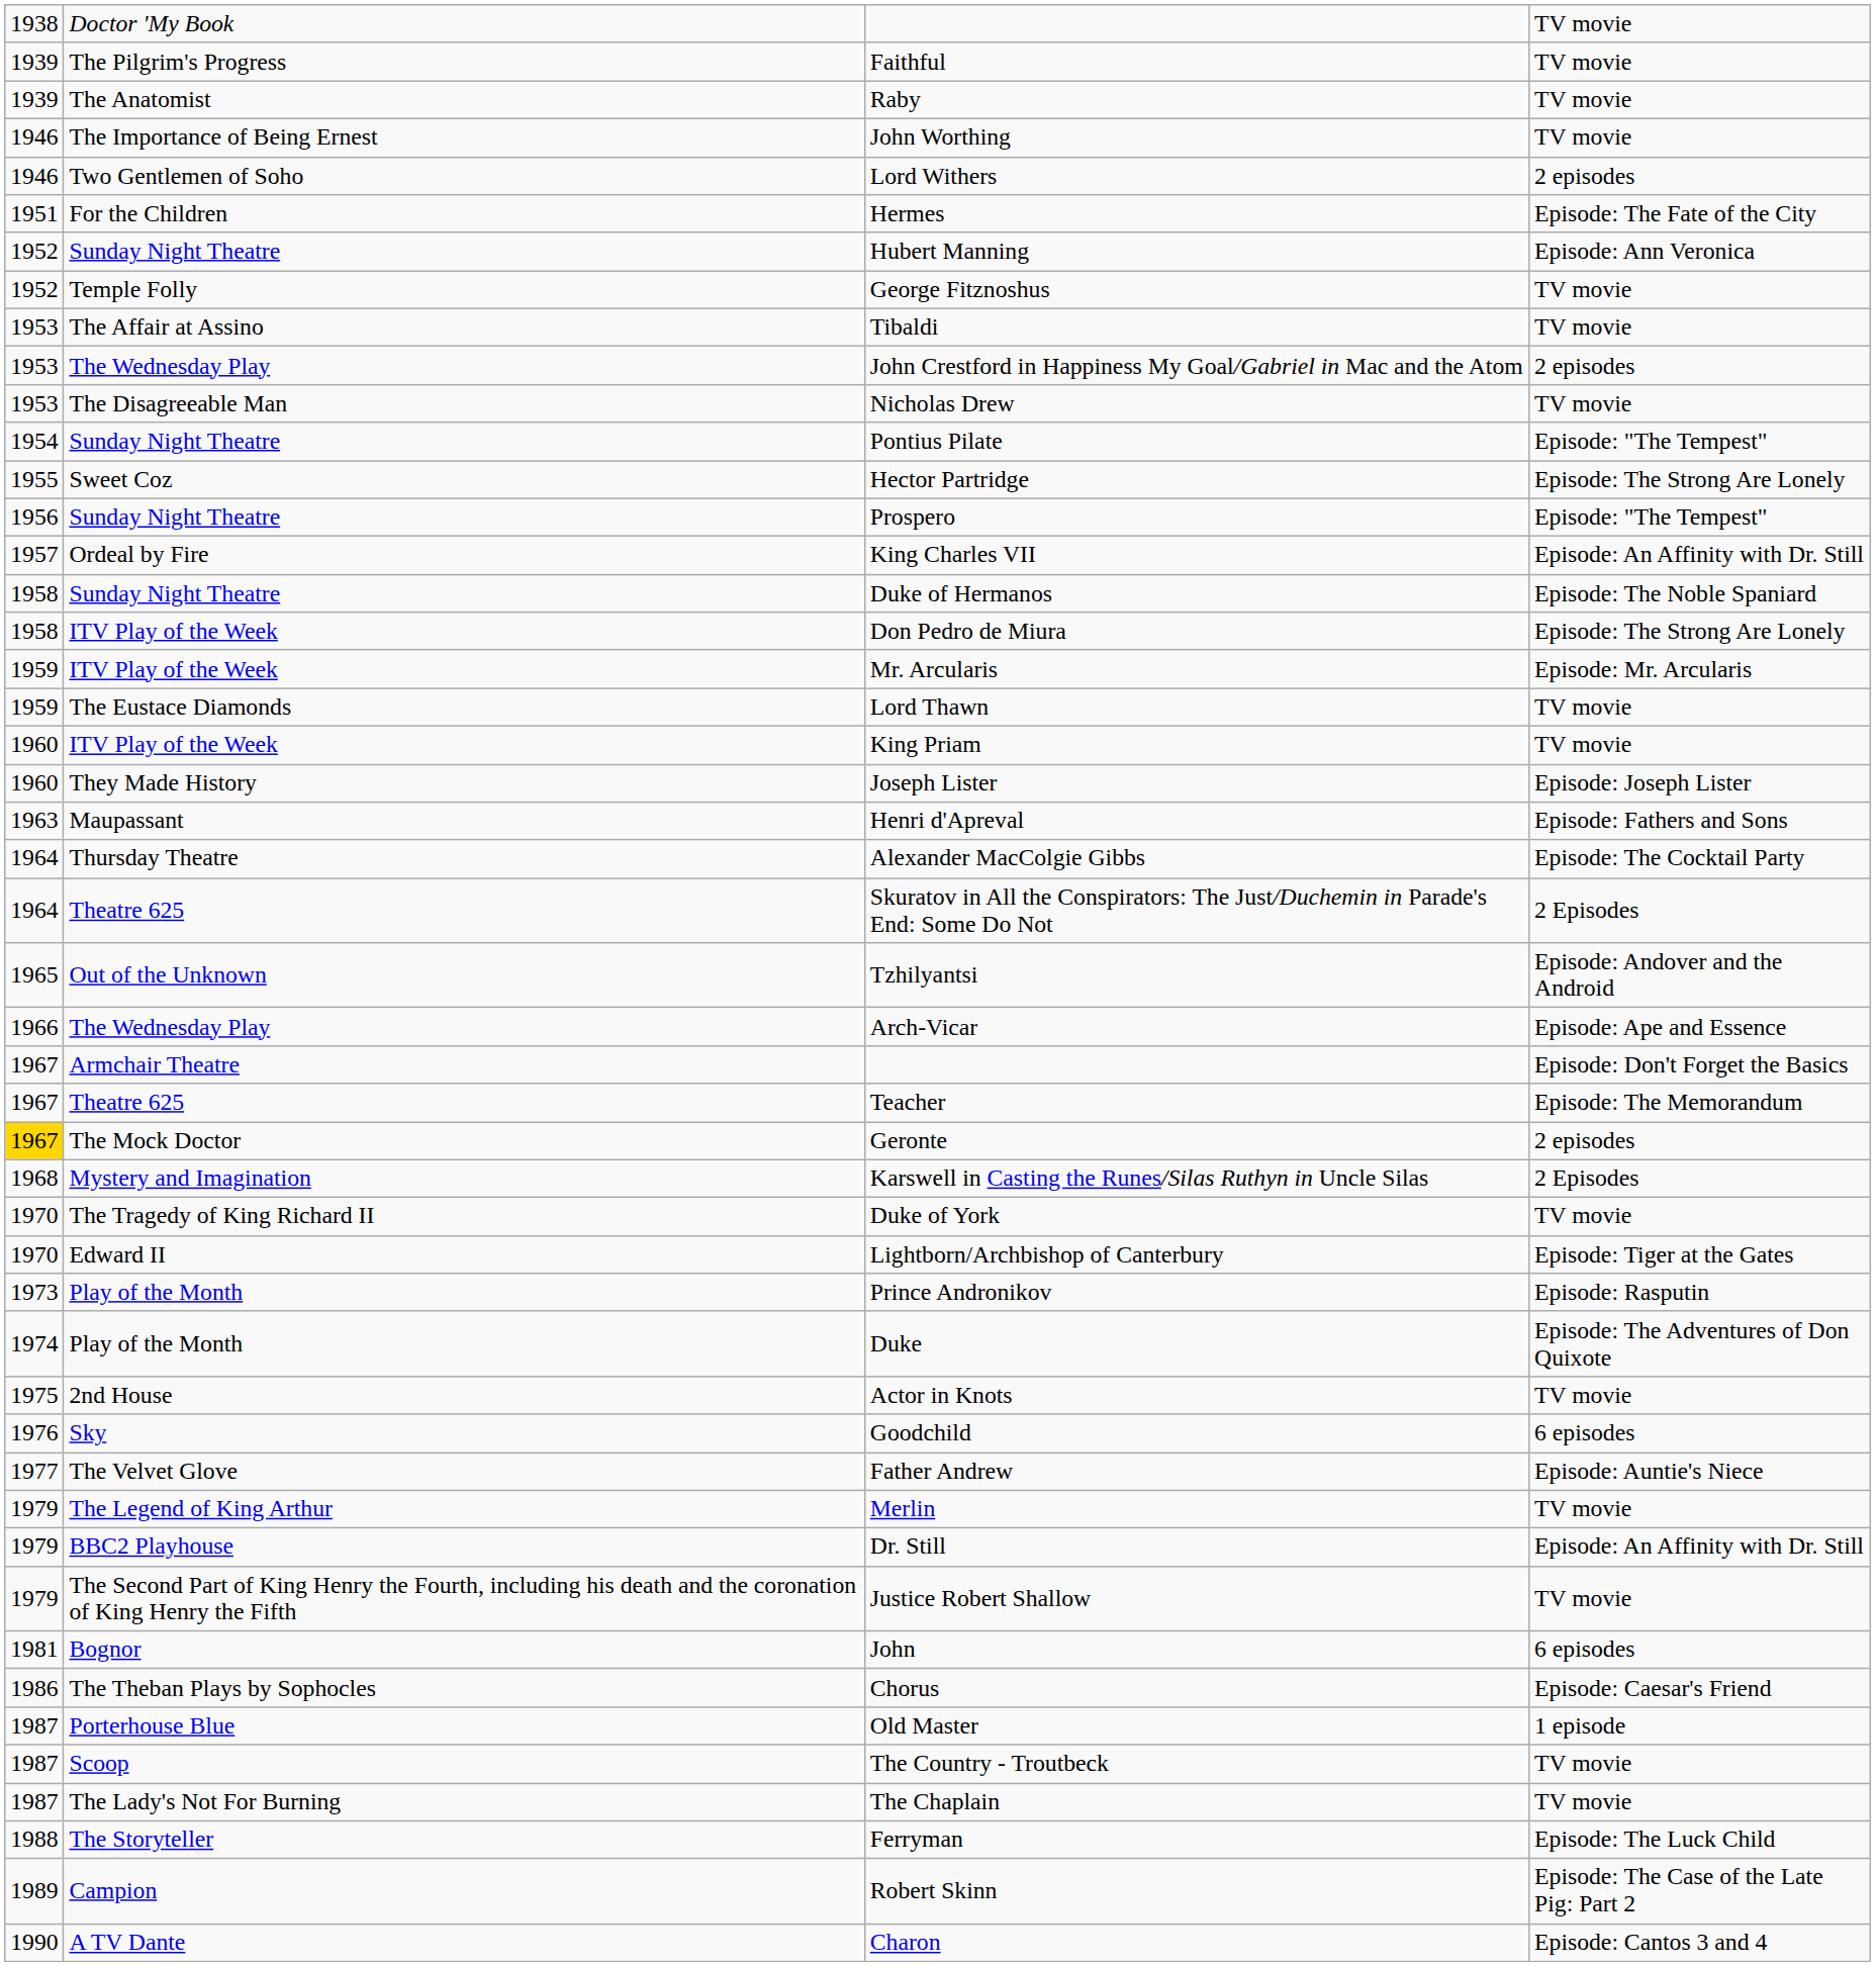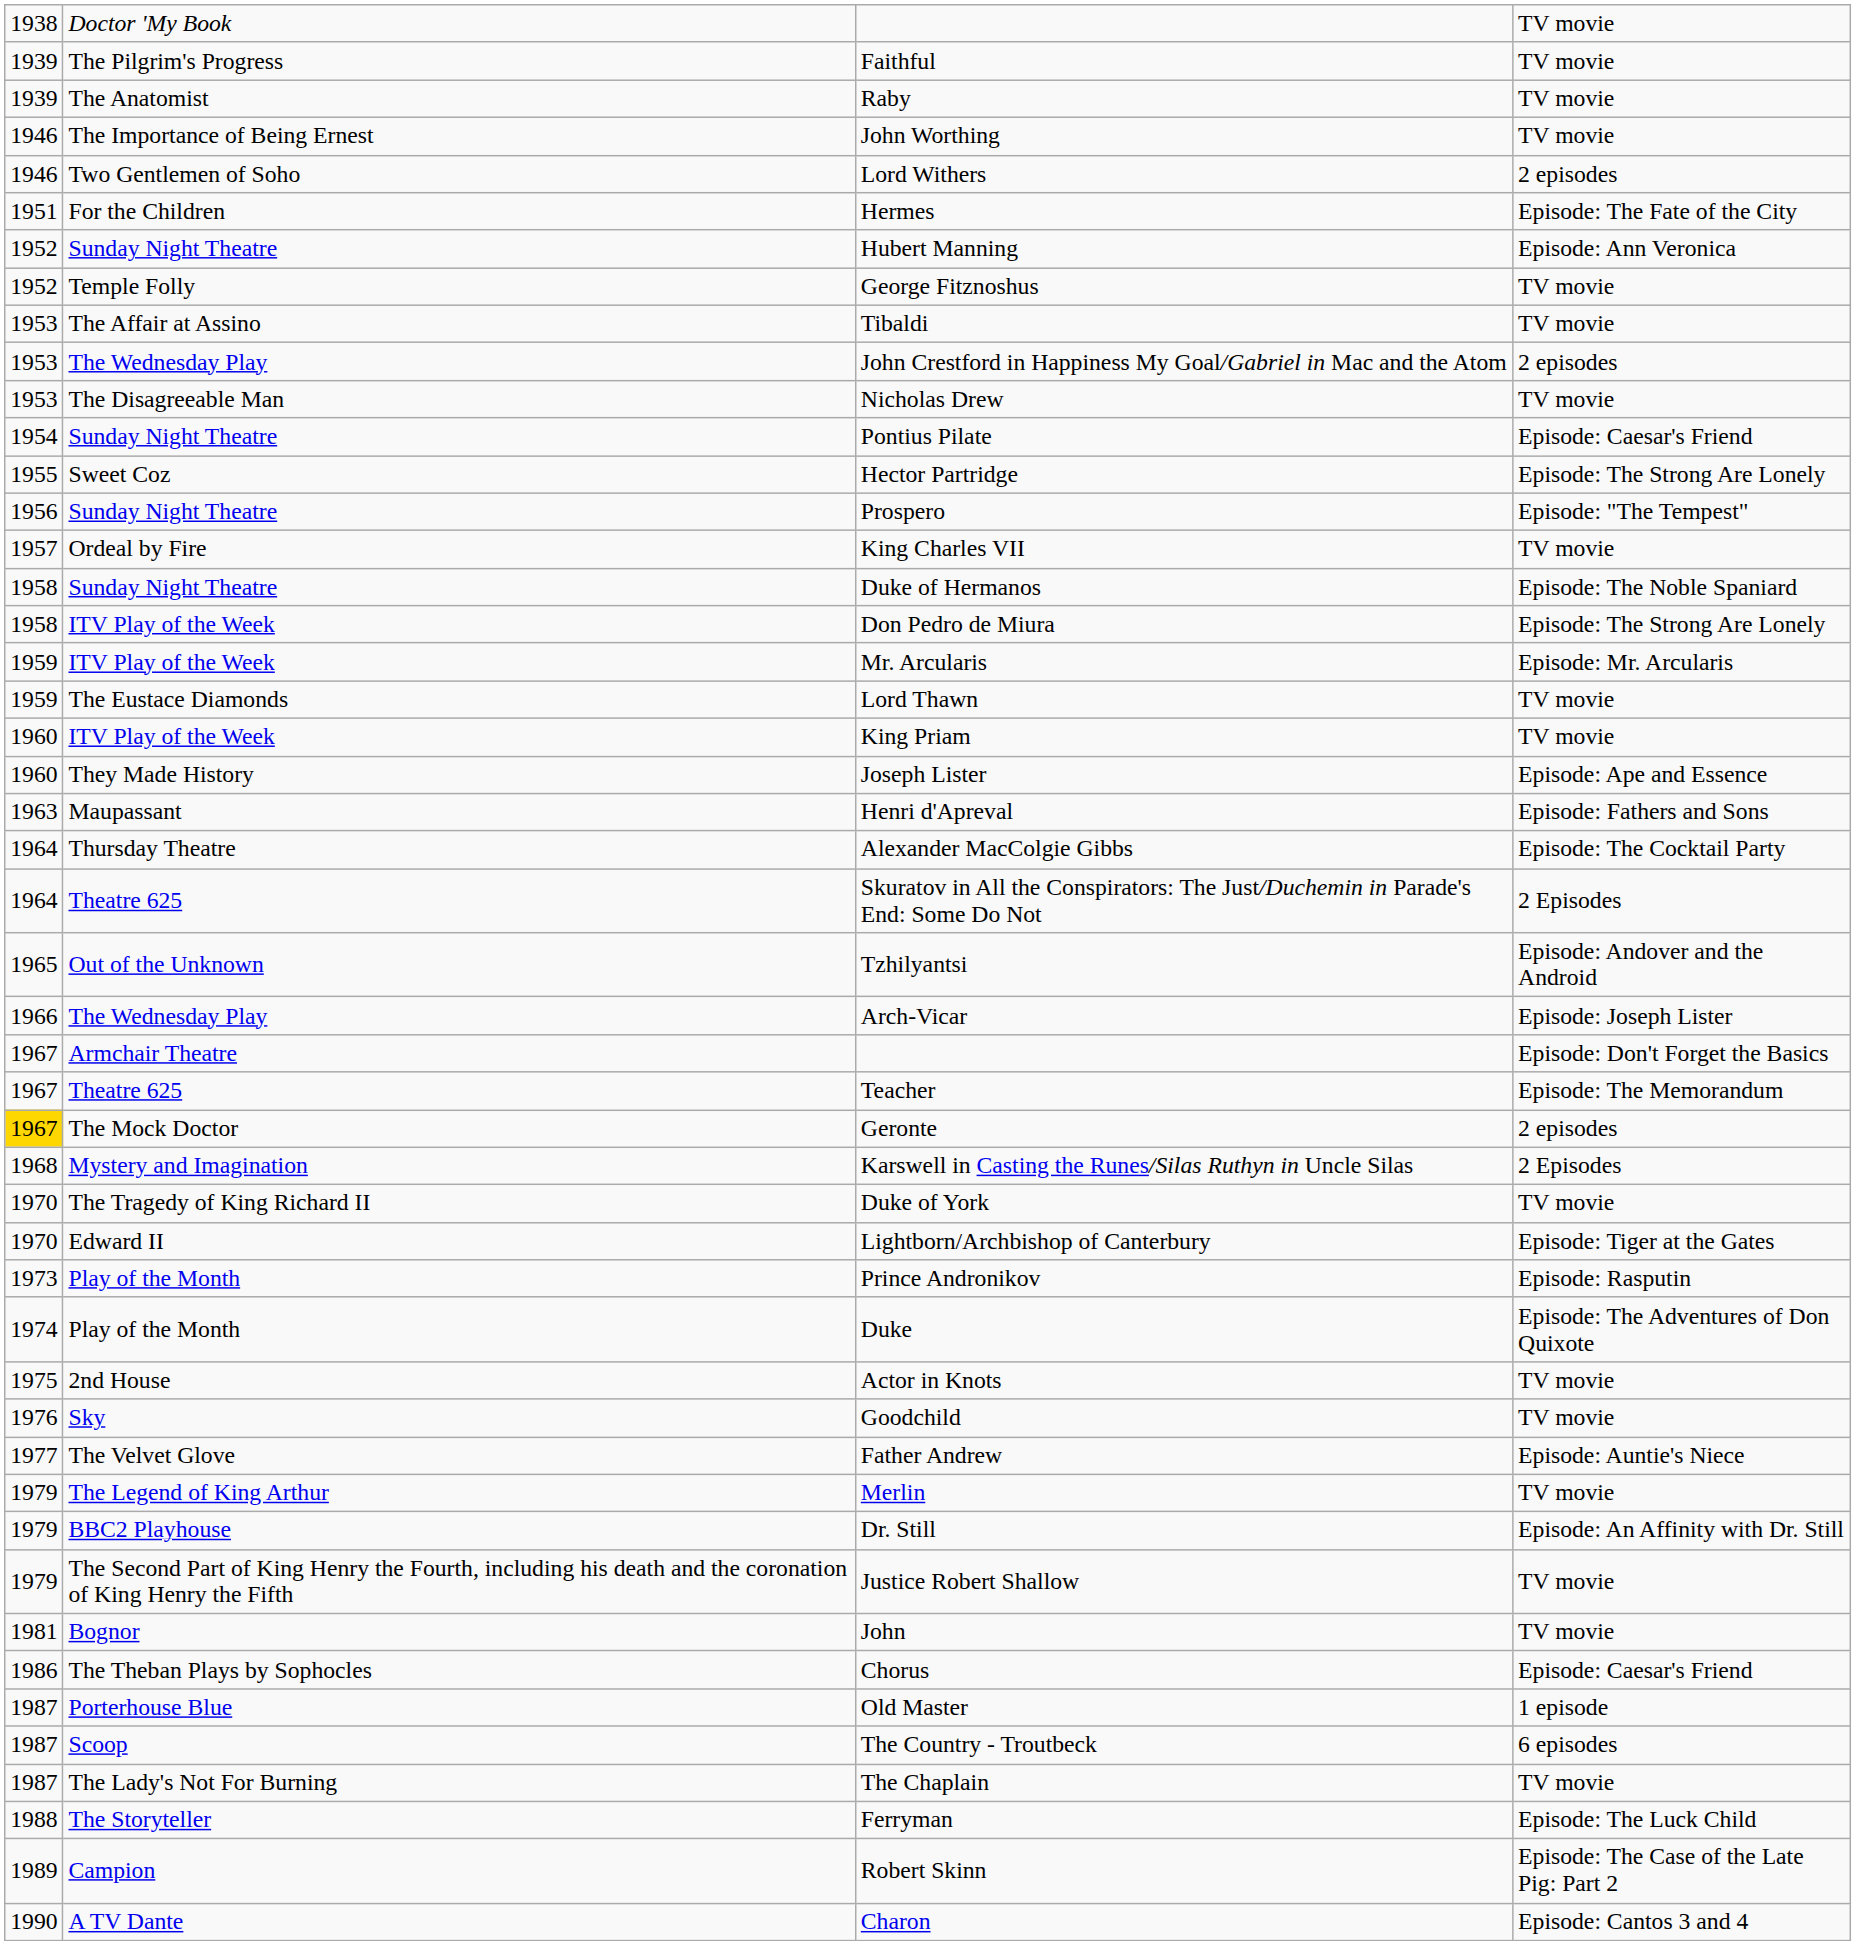 <table class="wikitable">
 <tr>
 <td>1938</td>
 <td><em>Doctor 'My Book<strong></td>
 <td></td>
 <td>TV movie</td>
 </tr>
 <tr>
 <td>1939</td>
 <td></em>The Pilgrim's Progress<em></td>
 <td>Faithful</td>
 <td>TV movie</td>
 </tr>
 <tr>
 <td>1939</td>
 <td></em>The Anatomist<em></td>
 <td>Raby</td>
 <td>TV movie</td>
 </tr>
 <tr>
 <td>1946</td>
 <td></em>The Importance of Being Ernest<em></td>
 <td>John Worthing</td>
 <td>TV movie</td>
 </tr>
 <tr>
 <td>1946</td>
 <td></em>Two Gentlemen of Soho<em></td>
 <td>Lord Withers</td>
 <td>2 episodes</td>
 </tr>
 <tr>
 <td>1951</td>
 <td></em>For the Children<em></td>
 <td>Hermes</td>
 <td>Episode: </em>The Fate of the City<em></td>
 </tr>
 <tr>
 <td>1952</td>
 <td></em><a href='#'>Sunday Night Theatre</a><em></td>
 <td>Hubert Manning</td>
 <td>Episode: </em>Ann Veronica<em></td>
 </tr>
 <tr>
 <td>1952</td>
 <td></em>Temple Folly<em></td>
 <td>George Fitznoshus</td>
 <td>TV movie</td>
 </tr>
 <tr>
 <td>1953</td>
 <td></em>The Affair at Assino<em></td>
 <td>Tibaldi</td>
 <td>TV movie</td>
 </tr>
 <tr>
 <td>1953</td>
 <td></em><a href='#'>The Wednesday Play</a><em></td>
 <td>John Crestford in </em>Happiness My Goal<em>/Gabriel in </em>Mac and the Atom<em></td>
 <td>2 episodes</td>
 </tr>
 <tr>
 <td>1953</td>
 <td></em>The Disagreeable Man<em></td>
 <td>Nicholas Drew</td>
 <td>TV movie</td>
 </tr>
 <tr>
 <td>1954</td>
 <td></em><a href='#'>Sunday Night Theatre</a><em></td>
 <td>Pontius Pilate</td>
-<td>Episode: "The Tempest"</td>
+<td>Episode: </em>Caesar's Friend<em></td>
 </tr>
 <tr>
 <td>1955</td>
 <td></em>Sweet Coz<em></td>
 <td>Hector Partridge</td>
 <td>Episode: </em>The Strong Are Lonely<em></td>
 </tr>
 <tr>
 <td>1956</td>
 <td></em><a href='#'>Sunday Night Theatre</a><em></td>
 <td>Prospero</td>
 <td>Episode: "The Tempest"</td>
 </tr>
 <tr>
 <td>1957</td>
 <td></em>Ordeal by Fire<em></td>
 <td>King Charles VII</td>
-<td>Episode: </em>An Affinity with Dr. Still<em></td>
+<td>TV movie</td>
 </tr>
 <tr>
 <td>1958</td>
 <td></em><a href='#'>Sunday Night Theatre</a><em></td>
 <td>Duke of Hermanos</td>
 <td>Episode: </em>The Noble Spaniard<em></td>
 </tr>
 <tr>
 <td>1958</td>
 <td></em><a href='#'>ITV Play of the Week</a><em></td>
 <td>Don Pedro de Miura</td>
 <td>Episode: </em>The Strong Are Lonely<em></td>
 </tr>
 <tr>
 <td>1959</td>
 <td></em><a href='#'>ITV Play of the Week</a><em></td>
 <td>Mr. Arcularis</td>
 <td>Episode: </em>Mr. Arcularis<em></td>
 </tr>
 <tr>
 <td>1959</td>
 <td></em>The Eustace Diamonds<em></td>
 <td>Lord Thawn</td>
 <td>TV movie</td>
 </tr>
 <tr>
 <td>1960</td>
 <td></em><a href='#'>ITV Play of the Week</a><em></td>
 <td>King Priam</td>
 <td>TV movie</td>
 </tr>
 <tr>
 <td>1960</td>
 <td></em>They Made History<em></td>
 <td>Joseph Lister</td>
-<td>Episode: </em>Joseph Lister<em></td>
+<td>Episode: </em>Ape and Essence<em></td>
 </tr>
 <tr>
 <td>1963</td>
 <td></em>Maupassant<em></td>
 <td>Henri d'Apreval</td>
 <td>Episode: </em>Fathers and Sons<em></td>
 </tr>
 <tr>
 <td>1964</td>
 <td></em>Thursday Theatre<em></td>
 <td>Alexander MacColgie Gibbs</td>
 <td>Episode: </em>The Cocktail Party<em></td>
 </tr>
 <tr>
 <td>1964</td>
 <td></em><a href='#'>Theatre 625</a><em></td>
 <td>Skuratov in </em>All the Conspirators: The Just<em>/Duchemin in </em>Parade's End: Some Do Not<em></td>
 <td>2 Episodes</td>
 </tr>
 <tr>
 <td>1965</td>
 <td></em><a href='#'>Out of the Unknown</a><em></td>
 <td>Tzhilyantsi</td>
 <td>Episode: </em>Andover and the Android<em></td>
 </tr>
 <tr>
 <td>1966</td>
 <td></em><a href='#'>The Wednesday Play</a><em></td>
 <td>Arch-Vicar</td>
-<td>Episode: </em>Ape and Essence<em></td>
+<td>Episode: </em>Joseph Lister<em></td>
 </tr>
 <tr>
 <td>1967</td>
 <td></em><a href='#'>Armchair Theatre</a><em></td>
 <td></td>
 <td>Episode: </em>Don't Forget the Basics<em></td>
 </tr>
 <tr>
 <td>1967</td>
 <td></em><a href='#'>Theatre 625</a><em></td>
 <td>Teacher</td>
 <td>Episode: </em>The Memorandum<em></td>
 </tr>
 <tr>
 <td style="background: gold;">1967</td>
 <td></em>The Mock Doctor<em></td>
 <td>Geronte</td>
 <td>2 episodes</td>
 </tr>
 <tr>
 <td>1968</td>
 <td></em><a href='#'>Mystery and Imagination</a><em></td>
 <td>Karswell in </em><a href='#'>Casting the Runes</a><em>/Silas Ruthyn in </em>Uncle Silas<em></td>
 <td>2 Episodes</td>
 </tr>
 <tr>
 <td>1970</td>
 <td></em>The Tragedy of King Richard II<em></td>
 <td>Duke of York</td>
 <td>TV movie</td>
 </tr>
 <tr>
 <td>1970</td>
 <td></em>Edward II<em></td>
 <td>Lightborn/Archbishop of Canterbury</td>
 <td>Episode: </em>Tiger at the Gates<em></td>
 </tr>
 <tr>
 <td>1973</td>
 <td></em><a href='#'>Play of the Month</a><em></td>
 <td>Prince Andronikov</td>
 <td>Episode: </em>Rasputin<em></td>
 </tr>
 <tr>
 <td>1974</td>
 <td></em>Play of the Month<em></td>
 <td>Duke</td>
 <td>Episode: </em>The Adventures of Don Quixote<em></td>
 </tr>
 <tr>
 <td>1975</td>
 <td></em>2nd House<em></td>
 <td>Actor in Knots</td>
 <td>TV movie</td>
 </tr>
 <tr>
 <td>1976</td>
 <td></em><a href='#'>Sky</a><em></td>
 <td>Goodchild</td>
-<td>6 episodes</td>
+<td>TV movie</td>
 </tr>
 <tr>
 <td>1977</td>
 <td></em>The Velvet Glove<em></td>
 <td>Father Andrew</td>
 <td>Episode: </em>Auntie's Niece<em></td>
 </tr>
 <tr>
 <td>1979</td>
 <td></em><a href='#'>The Legend of King Arthur</a><em></td>
 <td><a href='#'>Merlin</a></td>
 <td>TV movie</td>
 </tr>
 <tr>
 <td>1979</td>
 <td></em><a href='#'>BBC2 Playhouse</a><em></td>
 <td>Dr. Still</td>
 <td>Episode: </em>An Affinity with Dr. Still<em></td>
 </tr>
 <tr>
 <td>1979</td>
 <td></em>The Second Part of King Henry the Fourth, including his death and the coronation of King Henry the Fifth<em></td>
 <td>Justice Robert Shallow</td>
 <td>TV movie</td>
 </tr>
 <tr>
 <td>1981</td>
 <td><a href='#'></em>Bognor<em></a></td>
 <td>John</td>
-<td>6 episodes</td>
+<td>TV movie</td>
 </tr>
 <tr>
 <td>1986</td>
 <td></em>The Theban Plays by Sophocles<em></td>
 <td>Chorus</td>
 <td>Episode: </em>Caesar's Friend<em></td>
 </tr>
 <tr>
 <td>1987</td>
 <td></em><a href='#'>Porterhouse Blue</a><em></td>
 <td>Old Master</td>
 <td>1 episode</td>
 </tr>
 <tr>
 <td>1987</td>
 <td></em><a href='#'>Scoop</a><em></td>
 <td>The Country - Troutbeck</td>
-<td>TV movie</td>
+<td>6 episodes</td>
 </tr>
 <tr>
 <td>1987</td>
 <td></em>The Lady's Not For Burning<em></td>
 <td>The Chaplain</td>
 <td>TV movie</td>
 </tr>
 <tr>
 <td>1988</td>
 <td></em><a href='#'>The Storyteller</a><em></td>
 <td>Ferryman</td>
 <td>Episode: </em>The Luck Child<em></td>
 </tr>
 <tr>
 <td>1989</td>
 <td></em><a href='#'>Campion</a><em></td>
 <td>Robert Skinn</td>
 <td>Episode: </em>The Case of the Late Pig: Part 2<em></td>
 </tr>
 <tr>
 <td>1990</td>
 <td></em><a href='#'>A TV Dante</a><em></td>
 <td><a href='#'>Charon</a></td>
 <td>Episode: </em>Cantos 3 and 4<em></td>
 </tr>
 </table>
